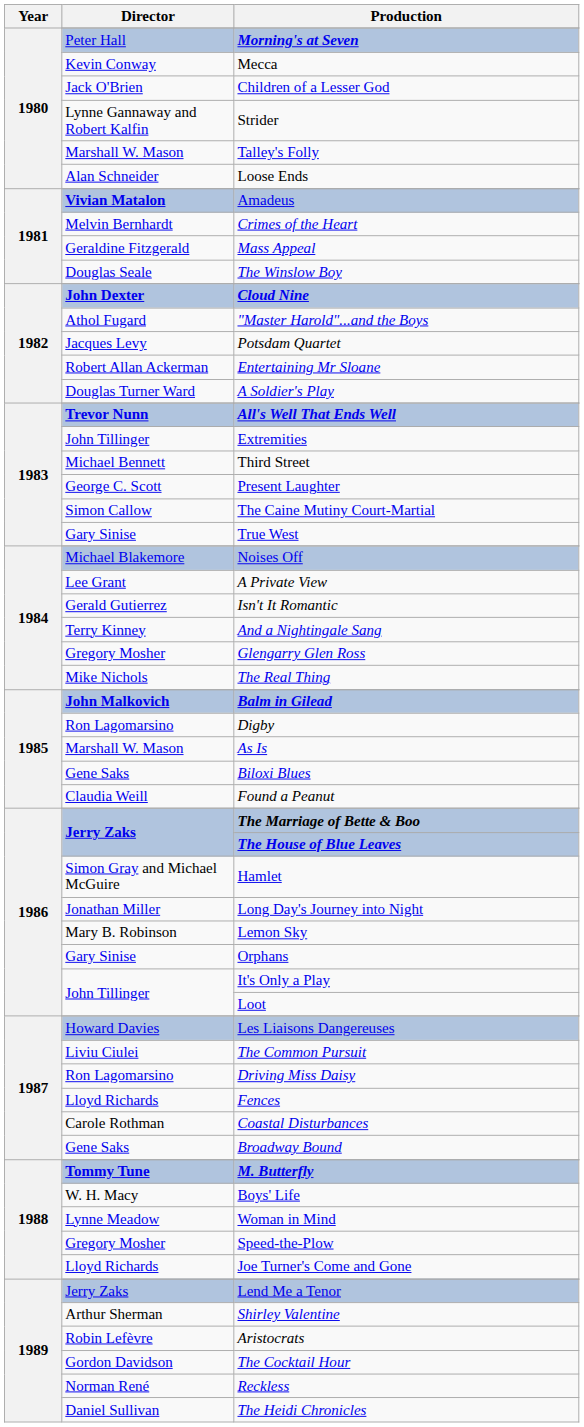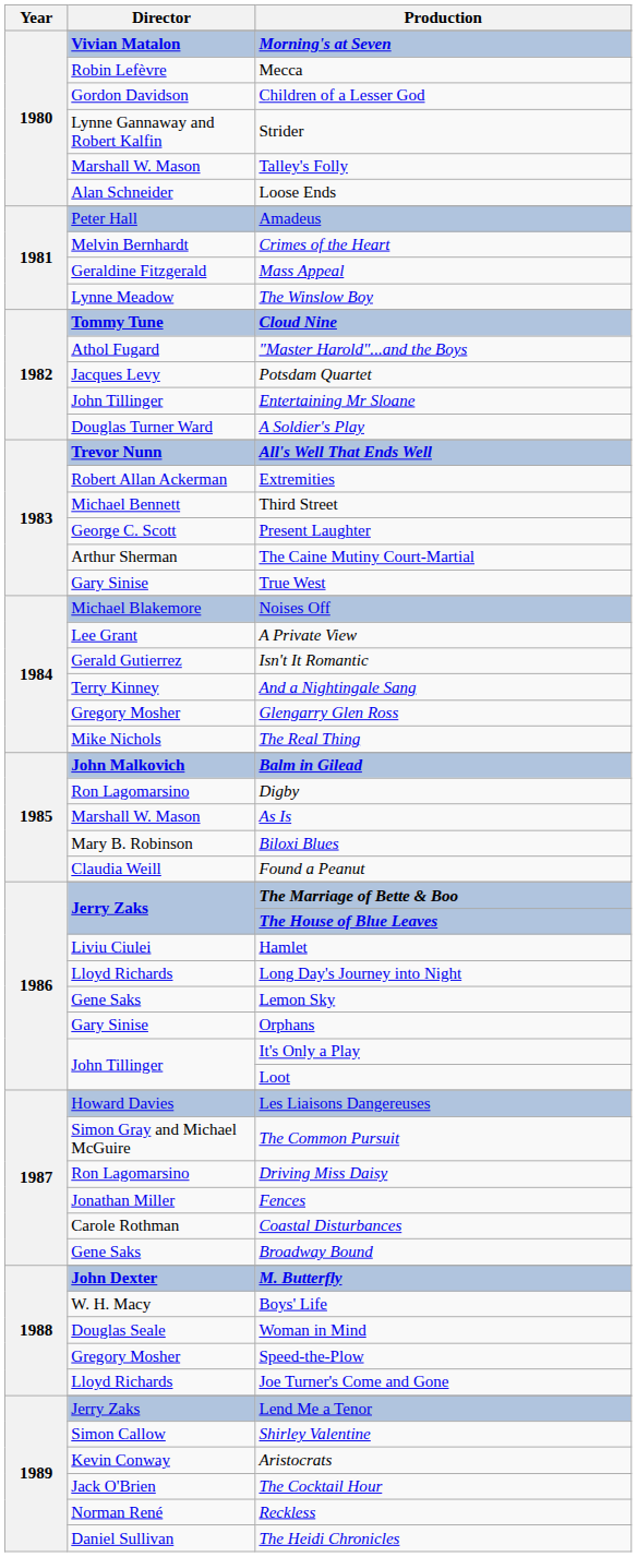 <table class="wikitable" style="width:98%;">
 <tr style="background:#bebebe;">
 <th style="width:10%;">Year</th>
 <th style="width:30%;">Director</th>
 <th style="width:60%;">Production</th>
 </tr>
 <tr>
 <th rowspan="7" align="center">1980</th>
 </tr>
 <tr style="background:#B0C4DE">
-<td></strong><a href='#'>Peter Hall</a><strong></td>
+<td><strong><a href='#'>Vivian Matalon</a></strong></td>
 <td><strong><em><a href='#'>Morning's at Seven</a><em> <strong></td>
 </tr>
 <tr>
-<td><a href='#'>Kevin Conway</a></td>
+<td><a href='#'>Robin Lefèvre</a></td>
 <td></em>Mecca<em></td>
 </tr>
 <tr>
-<td><a href='#'>Jack O'Brien</a></td>
+<td><a href='#'>Gordon Davidson</a></td>
 <td></em><a href='#'>Children of a Lesser God</a><em></td>
 </tr>
 <tr>
 <td>Lynne Gannaway and <a href='#'>Robert Kalfin</a></td>
 <td></em>Strider<em></td>
 </tr>
 <tr>
 <td><a href='#'>Marshall W. Mason</a></td>
 <td></em><a href='#'>Talley's Folly</a><em></td>
 </tr>
 <tr>
 <td><a href='#'>Alan Schneider</a></td>
 <td></em>Loose Ends<em></td>
 </tr>
 <tr>
 <th rowspan="5" align="center">1981</th>
 </tr>
 <tr style="background:#B0C4DE">
-<td><strong><a href='#'>Vivian Matalon</a></strong></td>
+<td></strong><a href='#'>Peter Hall</a><strong></td>
 <td></em></strong><a href='#'>Amadeus</a></em> </strong></td>
 </tr>
 <tr>
 <td><a href='#'>Melvin Bernhardt</a></td>
 <td><em><a href='#'>Crimes of the Heart</a></em></td>
 </tr>
 <tr>
 <td><a href='#'>Geraldine Fitzgerald</a></td>
 <td><em><a href='#'>Mass Appeal</a></em></td>
 </tr>
 <tr>
-<td><a href='#'>Douglas Seale</a></td>
+<td><a href='#'>Lynne Meadow</a></td>
 <td><em><a href='#'>The Winslow Boy</a></em></td>
 </tr>
 <tr>
 <th rowspan="6" align="center">1982</th>
 </tr>
 <tr style="background:#B0C4DE">
-<td><strong><a href='#'>John Dexter</a></strong></td>
+<td><strong><a href='#'>Tommy Tune</a></strong></td>
 <td><strong><em><a href='#'>Cloud Nine</a></em></strong></td>
 </tr>
 <tr>
 <td><a href='#'>Athol Fugard</a></td>
 <td><em><a href='#'>"Master Harold"...and the Boys</a></em></td>
 </tr>
 <tr>
 <td><a href='#'>Jacques Levy</a></td>
 <td><em>Potsdam Quartet</em></td>
 </tr>
 <tr>
-<td><a href='#'>Robert Allan Ackerman</a></td>
+<td><a href='#'>John Tillinger</a></td>
 <td><em><a href='#'>Entertaining Mr Sloane</a></em></td>
 </tr>
 <tr>
 <td><a href='#'>Douglas Turner Ward</a></td>
 <td><em><a href='#'>A Soldier's Play</a></em></td>
 </tr>
 <tr>
 <th rowspan="7" align="center">1983</th>
 </tr>
 <tr style="background:#B0C4DE">
 <td><strong><a href='#'>Trevor Nunn</a></strong></td>
 <td><strong><em><a href='#'>All's Well That Ends Well</a><em> <strong></td>
 </tr>
 <tr>
-<td><a href='#'>John Tillinger</a></td>
+<td><a href='#'>Robert Allan Ackerman</a></td>
 <td></em><a href='#'>Extremities</a><em></td>
 </tr>
 <tr>
 <td><a href='#'>Michael Bennett</a></td>
 <td></em>Third Street<em></td>
 </tr>
 <tr>
 <td><a href='#'>George C. Scott</a></td>
 <td></em><a href='#'>Present Laughter</a><em></td>
 </tr>
 <tr>
-<td><a href='#'>Simon Callow</a></td>
+<td>Arthur Sherman</td>
 <td></em><a href='#'>The Caine Mutiny Court-Martial</a><em></td>
 </tr>
 <tr>
 <td><a href='#'>Gary Sinise</a></td>
 <td></em><a href='#'>True West</a><em></td>
 </tr>
 <tr>
 <th rowspan="7" align="center">1984</th>
 </tr>
 <tr style="background:#B0C4DE">
 <td></strong><a href='#'>Michael Blakemore</a><strong></td>
 <td></em></strong><a href='#'>Noises Off</a></em> </strong></td>
 </tr>
 <tr>
 <td><a href='#'>Lee Grant</a></td>
 <td><em>A Private View</em></td>
 </tr>
 <tr>
 <td><a href='#'>Gerald Gutierrez</a></td>
 <td><em>Isn't It Romantic</em></td>
 </tr>
 <tr>
 <td><a href='#'>Terry Kinney</a></td>
 <td><em><a href='#'>And a Nightingale Sang</a></em></td>
 </tr>
 <tr>
 <td><a href='#'>Gregory Mosher</a></td>
 <td><em><a href='#'>Glengarry Glen Ross</a></em></td>
 </tr>
 <tr>
 <td><a href='#'>Mike Nichols</a></td>
 <td><em><a href='#'>The Real Thing</a></em></td>
 </tr>
 <tr>
 <th rowspan="6" align="center">1985</th>
 </tr>
 <tr style="background:#B0C4DE">
 <td><strong><a href='#'>John Malkovich</a></strong></td>
 <td><strong><em><a href='#'>Balm in Gilead</a></em></strong></td>
 </tr>
 <tr>
 <td><a href='#'>Ron Lagomarsino</a></td>
 <td><em>Digby</em></td>
 </tr>
 <tr>
 <td><a href='#'>Marshall W. Mason</a></td>
 <td><em><a href='#'>As Is</a></em></td>
 </tr>
 <tr>
-<td><a href='#'>Gene Saks</a></td>
+<td>Mary B. Robinson</td>
 <td><em><a href='#'>Biloxi Blues</a></em></td>
 </tr>
 <tr>
 <td><a href='#'>Claudia Weill</a></td>
 <td><em>Found a Peanut</em></td>
 </tr>
 <tr>
 <th rowspan="9" align="center">1986</th>
 </tr>
 <tr style="background:#B0C4DE">
 <td rowspan="2"><strong><a href='#'>Jerry Zaks</a></strong></td>
 <td><strong><em>The Marriage of Bette & Boo</em></strong></td>
 </tr>
 <tr style="background:#B0C4DE">
 <td><strong><em><a href='#'>The House of Blue Leaves</a><em> <strong></td>
 </tr>
 <tr>
-<td><a href='#'>Simon Gray</a> and Michael McGuire</td>
+<td><a href='#'>Liviu Ciulei</a></td>
 <td></em><a href='#'>Hamlet</a><em></td>
 </tr>
 <tr>
-<td><a href='#'>Jonathan Miller</a></td>
+<td><a href='#'>Lloyd Richards</a></td>
 <td></em><a href='#'>Long Day's Journey into Night</a><em></td>
 </tr>
 <tr>
-<td>Mary B. Robinson</td>
+<td><a href='#'>Gene Saks</a></td>
 <td></em><a href='#'>Lemon Sky</a><em></td>
 </tr>
 <tr>
 <td><a href='#'>Gary Sinise</a></td>
 <td></em><a href='#'>Orphans</a><em></td>
 </tr>
 <tr>
 <td rowspan="2"><a href='#'>John Tillinger</a></td>
 <td></em><a href='#'>It's Only a Play</a><em></td>
 </tr>
 <tr>
 <td></em><a href='#'>Loot</a><em></td>
 </tr>
 <tr>
 <th rowspan="7" align="center">1987</th>
 </tr>
 <tr style="background:#B0C4DE">
 <td></strong><a href='#'>Howard Davies</a><strong></td>
 <td></em></strong><a href='#'>Les Liaisons Dangereuses</a></em> </strong></td>
 </tr>
 <tr>
-<td><a href='#'>Liviu Ciulei</a></td>
+<td><a href='#'>Simon Gray</a> and Michael McGuire</td>
 <td><em><a href='#'>The Common Pursuit</a></em></td>
 </tr>
 <tr>
 <td><a href='#'>Ron Lagomarsino</a></td>
 <td><em><a href='#'>Driving Miss Daisy</a></em></td>
 </tr>
 <tr>
-<td><a href='#'>Lloyd Richards</a></td>
+<td><a href='#'>Jonathan Miller</a></td>
 <td><em><a href='#'>Fences</a></em></td>
 </tr>
 <tr>
 <td>Carole Rothman</td>
 <td><em><a href='#'>Coastal Disturbances</a></em></td>
 </tr>
 <tr>
 <td><a href='#'>Gene Saks</a></td>
 <td><em><a href='#'>Broadway Bound</a></em></td>
 </tr>
 <tr>
 <th rowspan="6" align="center">1988</th>
 </tr>
 <tr style="background:#B0C4DE">
-<td><strong><a href='#'>Tommy Tune</a></strong></td>
+<td><strong><a href='#'>John Dexter</a></strong></td>
 <td><strong><em><a href='#'>M. Butterfly</a><em> <strong></td>
 </tr>
 <tr>
 <td>W. H. Macy</td>
 <td></em><a href='#'>Boys' Life</a><em></td>
 </tr>
 <tr>
-<td><a href='#'>Lynne Meadow</a></td>
+<td><a href='#'>Douglas Seale</a></td>
 <td></em><a href='#'>Woman in Mind</a><em></td>
 </tr>
 <tr>
 <td><a href='#'>Gregory Mosher</a></td>
 <td></em><a href='#'>Speed-the-Plow</a><em></td>
 </tr>
 <tr>
 <td><a href='#'>Lloyd Richards</a></td>
 <td></em><a href='#'>Joe Turner's Come and Gone</a><em></td>
 </tr>
 <tr>
 <th rowspan="7" align="center">1989</th>
 </tr>
 <tr style="background:#B0C4DE">
 <td></strong><a href='#'>Jerry Zaks</a><strong></td>
 <td></em></strong><a href='#'>Lend Me a Tenor</a></em> </strong></td>
 </tr>
 <tr>
-<td>Arthur Sherman</td>
+<td><a href='#'>Simon Callow</a></td>
 <td><em><a href='#'>Shirley Valentine</a></em></td>
 </tr>
 <tr>
-<td><a href='#'>Robin Lefèvre</a></td>
+<td><a href='#'>Kevin Conway</a></td>
 <td><em>Aristocrats</em></td>
 </tr>
 <tr>
-<td><a href='#'>Gordon Davidson</a></td>
+<td><a href='#'>Jack O'Brien</a></td>
 <td><em><a href='#'>The Cocktail Hour</a></em></td>
 </tr>
 <tr>
 <td><a href='#'>Norman René</a></td>
 <td><em><a href='#'>Reckless</a></em></td>
 </tr>
 <tr>
 <td><a href='#'>Daniel Sullivan</a></td>
 <td><em><a href='#'>The Heidi Chronicles</a></em></td>
 </tr>
 </table>
